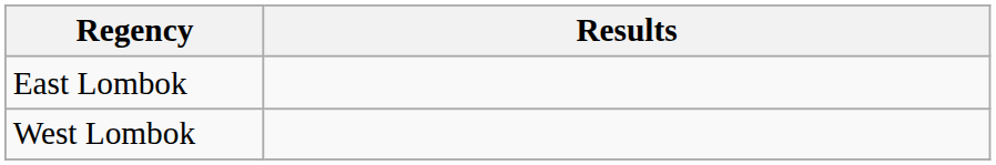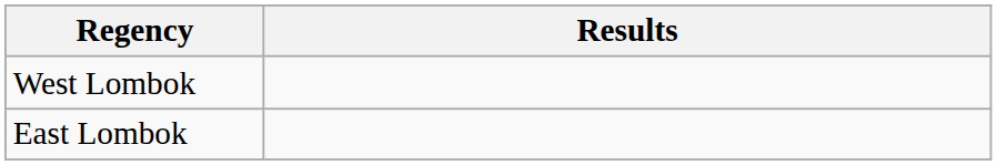 <table class="wikitable sortable" style="text-align: center;">
 <tr style="text-align: center;">
 <th style="width: 120px;">Regency</th>
 <th style="width: 350px;">Results</th>
 </tr>
 <tr>
+<td style="text-align: left;">West Lombok</td>
+<td></td>
+</tr>
+<tr>
 <td style="text-align: left;">East Lombok</td>
 <td></td>
 </tr>
-<tr>
-<td style="text-align: left;">West Lombok</td>
-<td></td>
-</tr>
 </table>
